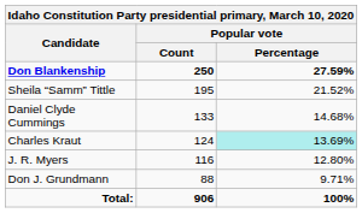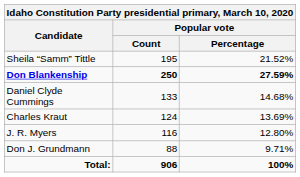 <table class="wikitable" style=" font-size:95%;">
 <tr>
 <th colspan="3">Idaho Constitution Party presidential primary, March 10, 2020</th>
 </tr>
 <tr>
 <th rowspan="2" style="width:160px;">Candidate</th>
 <th colspan="2" style="width:75px;">Popular vote</th>
 </tr>
 <tr>
 <th>Count</th>
 <th>Percentage</th>
 </tr>
+<tr style="text-align:right;">
+<td style="text-align:left;">Sheila “Samm” Tittle</td>
+<td>195</td>
+<td>21.52%</td>
+</tr>
 <tr align="right" >
 <td style="text-align:left;"> <strong><a href='#'>Don Blankenship</a></strong></td>
 <td><strong>250</strong></td>
 <td><strong>27.59%</strong></td>
-</tr>
-<tr style="text-align:right;">
-<td style="text-align:left;">Sheila “Samm” Tittle</td>
-<td>195</td>
-<td>21.52%</td>
 </tr>
 <tr style="text-align:right;">
 <td style="text-align:left;">Daniel Clyde Cummings</td>
 <td>133</td>
 <td>14.68%</td>
 </tr>
 <tr style="text-align:right;">
 <td style="text-align:left;">Charles Kraut</td>
 <td>124</td>
-<td style="background: paleturquoise;">13.69%</td>
+<td>13.69%</td>
 </tr>
 <tr style="text-align:right;">
 <td style="text-align:left;">J. R. Myers</td>
 <td>116</td>
 <td>12.80%</td>
 </tr>
 <tr style="text-align:right;">
 <td style="text-align:left;">Don J. Grundmann</td>
 <td>88</td>
 <td>9.71%</td>
 </tr>
 <tr style="text-align:right;">
 <td><strong>Total:</strong></td>
 <td><strong>906</strong></td>
 <td><strong>100%</strong></td>
 </tr>
 </table>
